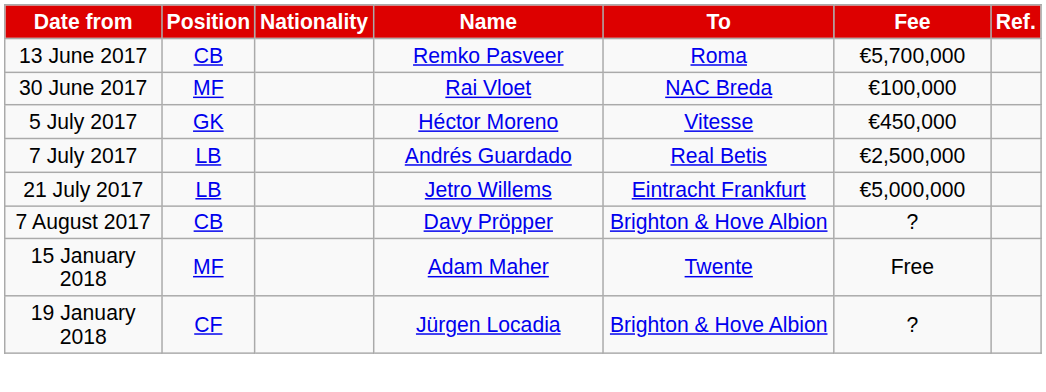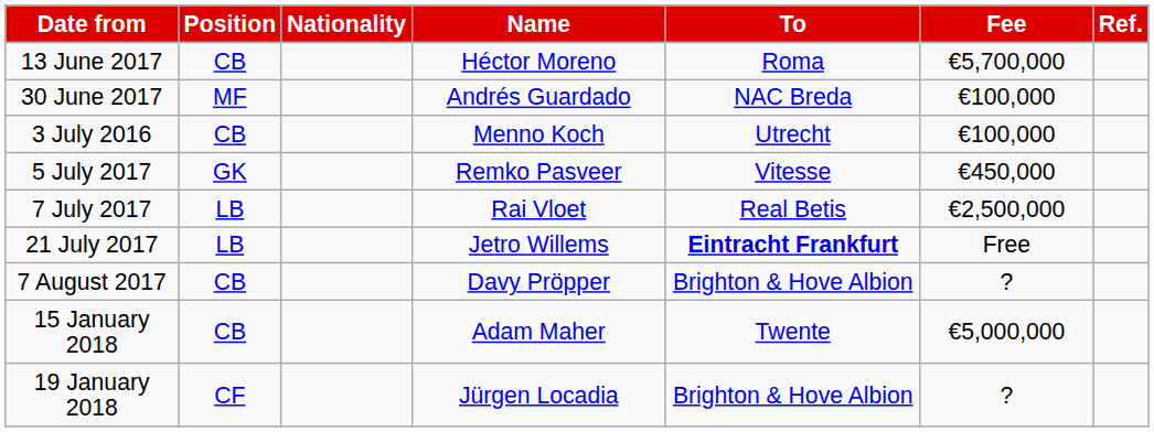 <table class="wikitable"  style="text-align:center; font-size:90%; ">
 <tr>
 <th style="background:#DD0000; color:#FFFFFF; width:100px;">Date from</th>
 <th style="background:#DD0000; color:#FFFFFF; width:50px;">Position</th>
 <th style="background:#DD0000; color:#FFFFFF; width:50px;">Nationality</th>
 <th style="background:#DD0000; color:#FFFFFF; width:150px;">Name</th>
 <th style="background:#DD0000; color:#FFFFFF; width:150px;">To</th>
 <th style="background:#DD0000; color:#FFFFFF; width:100px;">Fee</th>
 <th style="background:#DD0000; color:#FFFFFF; width:25px;">Ref.</th>
 </tr>
 <tr>
 <td>13 June 2017</td>
 <td><a href='#'>CB</a></td>
 <td></td>
-<td><a href='#'>Remko Pasveer</a></td>
+<td><a href='#'>Héctor Moreno</a></td>
 <td> <a href='#'>Roma</a></td>
 <td>€5,700,000</td>
 <td></td>
 </tr>
 <tr>
 <td>30 June 2017</td>
 <td><a href='#'>MF</a></td>
 <td></td>
-<td><a href='#'>Rai Vloet</a></td>
+<td><a href='#'>Andrés Guardado</a></td>
 <td> <a href='#'>NAC Breda</a></td>
+<td>€100,000</td>
+<td></td>
+</tr>
+<tr>
+<td>3 July 2016</td>
+<td><a href='#'>CB</a></td>
+<td></td>
+<td><a href='#'>Menno Koch</a></td>
+<td> <a href='#'>Utrecht</a></td>
 <td>€100,000</td>
 <td></td>
 </tr>
 <tr>
 <td>5 July 2017</td>
 <td><a href='#'>GK</a></td>
 <td></td>
-<td><a href='#'>Héctor Moreno</a></td>
+<td><a href='#'>Remko Pasveer</a></td>
 <td> <a href='#'>Vitesse</a></td>
 <td>€450,000</td>
 <td></td>
 </tr>
 <tr>
 <td>7 July 2017</td>
 <td><a href='#'>LB</a></td>
 <td></td>
-<td><a href='#'>Andrés Guardado</a></td>
+<td><a href='#'>Rai Vloet</a></td>
 <td> <a href='#'>Real Betis</a></td>
 <td>€2,500,000</td>
 <td></td>
 </tr>
 <tr>
 <td>21 July 2017</td>
 <td><a href='#'>LB</a></td>
 <td></td>
 <td><a href='#'>Jetro Willems</a></td>
-<td> <a href='#'>Eintracht Frankfurt</a></td>
-<td>€5,000,000</td>
+<td><strong> <a href='#'>Eintracht Frankfurt</a></strong></td>
+<td>Free</td>
 <td></td>
 </tr>
 <tr>
 <td>7 August 2017</td>
 <td><a href='#'>CB</a></td>
 <td></td>
 <td><a href='#'>Davy Pröpper</a></td>
 <td> <a href='#'>Brighton & Hove Albion</a></td>
 <td>?</td>
 <td></td>
 </tr>
 <tr>
 <td>15 January 2018</td>
-<td><a href='#'>MF</a></td>
+<td><a href='#'>CB</a></td>
 <td></td>
 <td><a href='#'>Adam Maher</a></td>
 <td> <a href='#'>Twente</a></td>
-<td>Free</td>
+<td>€5,000,000</td>
 <td></td>
 </tr>
 <tr>
 <td>19 January 2018</td>
 <td><a href='#'>CF</a></td>
 <td></td>
 <td><a href='#'>Jürgen Locadia</a></td>
 <td> <a href='#'>Brighton & Hove Albion</a></td>
 <td>?</td>
 <td></td>
 </tr>
 </table>
